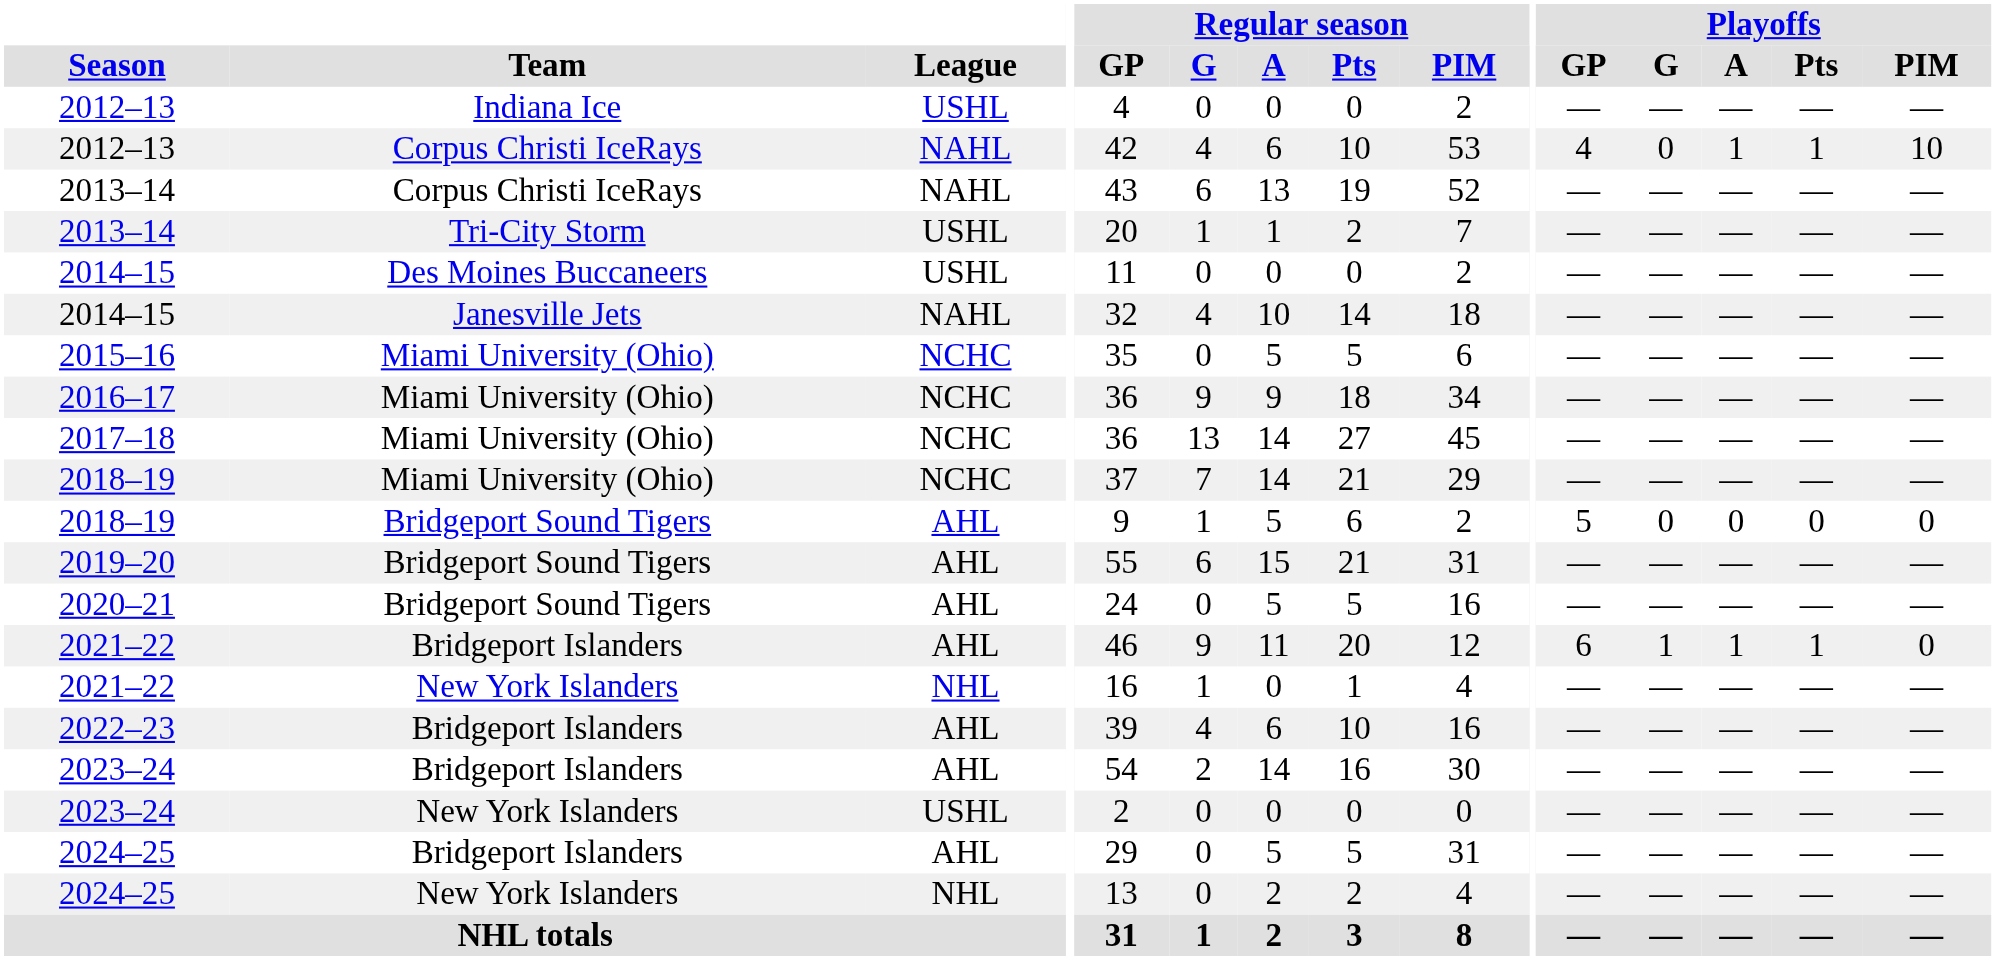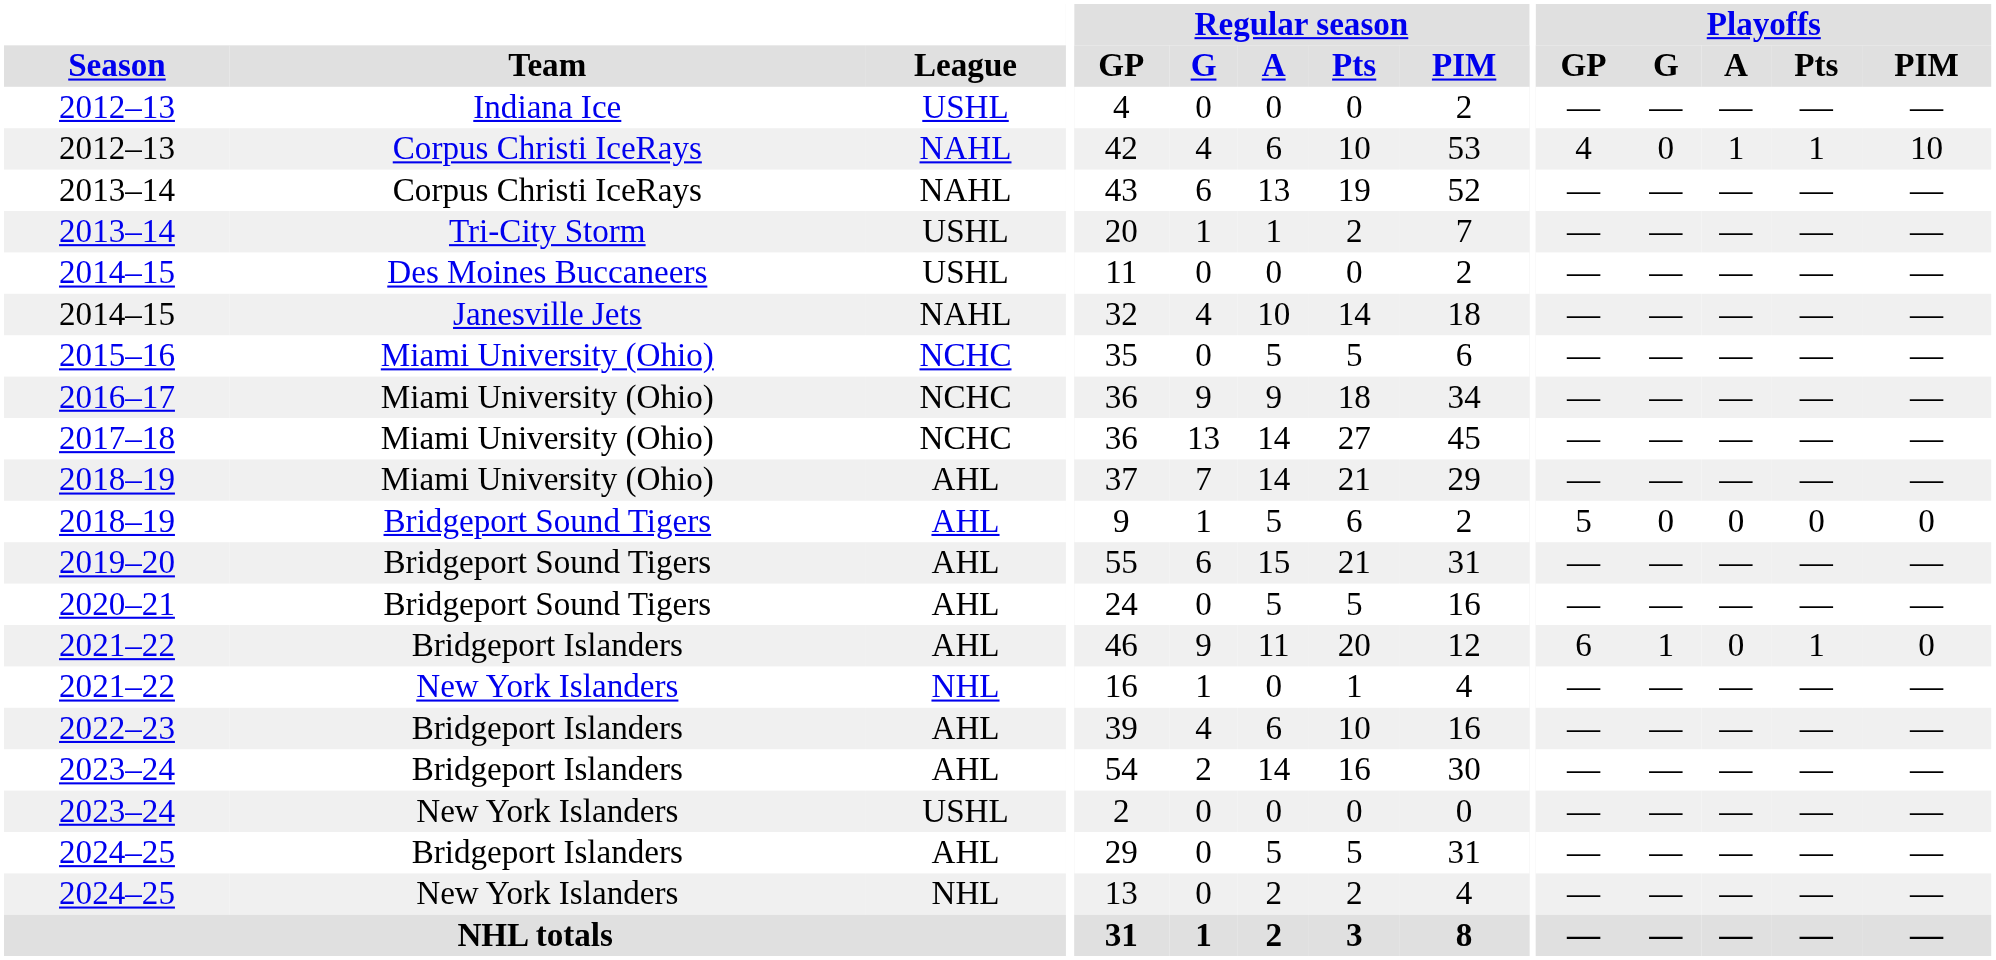 <table border="0" cellpadding="1" cellspacing="0" style="text-align:center; width:60em">
 <tr bgcolor="#e0e0e0">
 <th colspan="3" bgcolor="#ffffff"></th>
 <th rowspan="99" bgcolor="#ffffff"></th>
 <th colspan="5"><a href='#'>Regular season</a></th>
 <th rowspan="99" bgcolor="#ffffff"></th>
 <th colspan="5"><a href='#'>Playoffs</a></th>
 </tr>
 <tr bgcolor="#e0e0e0">
 <th><a href='#'>Season</a></th>
 <th>Team</th>
 <th>League</th>
 <th>GP</th>
 <th><a href='#'>G</a></th>
 <th><a href='#'>A</a></th>
 <th><a href='#'>Pts</a></th>
 <th><a href='#'>PIM</a></th>
 <th>GP</th>
 <th>G</th>
 <th>A</th>
 <th>Pts</th>
 <th>PIM</th>
 </tr>
 <tr>
 <td><a href='#'>2012–13</a></td>
 <td><a href='#'>Indiana Ice</a></td>
 <td><a href='#'>USHL</a></td>
 <td>4</td>
 <td>0</td>
 <td>0</td>
 <td>0</td>
 <td>2</td>
 <td>—</td>
 <td>—</td>
 <td>—</td>
 <td>—</td>
 <td>—</td>
 </tr>
 <tr bgcolor="#f0f0f0">
 <td>2012–13</td>
 <td><a href='#'>Corpus Christi IceRays</a></td>
 <td><a href='#'>NAHL</a></td>
 <td>42</td>
 <td>4</td>
 <td>6</td>
 <td>10</td>
 <td>53</td>
 <td>4</td>
 <td>0</td>
 <td>1</td>
 <td>1</td>
 <td>10</td>
 </tr>
 <tr>
 <td>2013–14</td>
 <td>Corpus Christi IceRays</td>
 <td>NAHL</td>
 <td>43</td>
 <td>6</td>
 <td>13</td>
 <td>19</td>
 <td>52</td>
 <td>—</td>
 <td>—</td>
 <td>—</td>
 <td>—</td>
 <td>—</td>
 </tr>
 <tr bgcolor="#f0f0f0">
 <td><a href='#'>2013–14</a></td>
 <td><a href='#'>Tri-City Storm</a></td>
 <td>USHL</td>
 <td>20</td>
 <td>1</td>
 <td>1</td>
 <td>2</td>
 <td>7</td>
 <td>—</td>
 <td>—</td>
 <td>—</td>
 <td>—</td>
 <td>—</td>
 </tr>
 <tr>
 <td><a href='#'>2014–15</a></td>
 <td><a href='#'>Des Moines Buccaneers</a></td>
 <td>USHL</td>
 <td>11</td>
 <td>0</td>
 <td>0</td>
 <td>0</td>
 <td>2</td>
 <td>—</td>
 <td>—</td>
 <td>—</td>
 <td>—</td>
 <td>—</td>
 </tr>
 <tr bgcolor="#f0f0f0">
 <td>2014–15</td>
 <td><a href='#'>Janesville Jets</a></td>
 <td>NAHL</td>
 <td>32</td>
 <td>4</td>
 <td>10</td>
 <td>14</td>
 <td>18</td>
 <td>—</td>
 <td>—</td>
 <td>—</td>
 <td>—</td>
 <td>—</td>
 </tr>
 <tr>
 <td><a href='#'>2015–16</a></td>
 <td><a href='#'>Miami University (Ohio)</a></td>
 <td><a href='#'>NCHC</a></td>
 <td>35</td>
 <td>0</td>
 <td>5</td>
 <td>5</td>
 <td>6</td>
 <td>—</td>
 <td>—</td>
 <td>—</td>
 <td>—</td>
 <td>—</td>
 </tr>
 <tr bgcolor="#f0f0f0">
 <td><a href='#'>2016–17</a></td>
 <td>Miami University (Ohio)</td>
 <td>NCHC</td>
 <td>36</td>
 <td>9</td>
 <td>9</td>
 <td>18</td>
 <td>34</td>
 <td>—</td>
 <td>—</td>
 <td>—</td>
 <td>—</td>
 <td>—</td>
 </tr>
 <tr>
 <td><a href='#'>2017–18</a></td>
 <td>Miami University (Ohio)</td>
 <td>NCHC</td>
 <td>36</td>
 <td>13</td>
 <td>14</td>
 <td>27</td>
 <td>45</td>
 <td>—</td>
 <td>—</td>
 <td>—</td>
 <td>—</td>
 <td>—</td>
 </tr>
 <tr bgcolor="#f0f0f0">
 <td><a href='#'>2018–19</a></td>
 <td>Miami University (Ohio)</td>
-<td>NCHC</td>
+<td>AHL</td>
 <td>37</td>
 <td>7</td>
 <td>14</td>
 <td>21</td>
 <td>29</td>
 <td>—</td>
 <td>—</td>
 <td>—</td>
 <td>—</td>
 <td>—</td>
 </tr>
 <tr>
 <td><a href='#'>2018–19</a></td>
 <td><a href='#'>Bridgeport Sound Tigers</a></td>
 <td><a href='#'>AHL</a></td>
 <td>9</td>
 <td>1</td>
 <td>5</td>
 <td>6</td>
 <td>2</td>
 <td>5</td>
 <td>0</td>
 <td>0</td>
 <td>0</td>
 <td>0</td>
 </tr>
 <tr bgcolor="#f0f0f0">
 <td><a href='#'>2019–20</a></td>
 <td>Bridgeport Sound Tigers</td>
 <td>AHL</td>
 <td>55</td>
 <td>6</td>
 <td>15</td>
 <td>21</td>
 <td>31</td>
 <td>—</td>
 <td>—</td>
 <td>—</td>
 <td>—</td>
 <td>—</td>
 </tr>
 <tr>
 <td><a href='#'>2020–21</a></td>
 <td>Bridgeport Sound Tigers</td>
 <td>AHL</td>
 <td>24</td>
 <td>0</td>
 <td>5</td>
 <td>5</td>
 <td>16</td>
 <td>—</td>
 <td>—</td>
 <td>—</td>
 <td>—</td>
 <td>—</td>
 </tr>
 <tr bgcolor="#f0f0f0">
 <td><a href='#'>2021–22</a></td>
 <td>Bridgeport Islanders</td>
 <td>AHL</td>
 <td>46</td>
 <td>9</td>
 <td>11</td>
 <td>20</td>
 <td>12</td>
 <td>6</td>
 <td>1</td>
-<td>1</td>
+<td>0</td>
 <td>1</td>
 <td>0</td>
 </tr>
 <tr>
 <td><a href='#'>2021–22</a></td>
 <td><a href='#'>New York Islanders</a></td>
 <td><a href='#'>NHL</a></td>
 <td>16</td>
 <td>1</td>
 <td>0</td>
 <td>1</td>
 <td>4</td>
 <td>—</td>
 <td>—</td>
 <td>—</td>
 <td>—</td>
 <td>—</td>
 </tr>
 <tr bgcolor="#f0f0f0">
 <td><a href='#'>2022–23</a></td>
 <td>Bridgeport Islanders</td>
 <td>AHL</td>
 <td>39</td>
 <td>4</td>
 <td>6</td>
 <td>10</td>
 <td>16</td>
 <td>—</td>
 <td>—</td>
 <td>—</td>
 <td>—</td>
 <td>—</td>
 </tr>
 <tr>
 <td><a href='#'>2023–24</a></td>
 <td>Bridgeport Islanders</td>
 <td>AHL</td>
 <td>54</td>
 <td>2</td>
 <td>14</td>
 <td>16</td>
 <td>30</td>
 <td>—</td>
 <td>—</td>
 <td>—</td>
 <td>—</td>
 <td>—</td>
 </tr>
 <tr bgcolor="#f0f0f0">
 <td><a href='#'>2023–24</a></td>
 <td>New York Islanders</td>
 <td>USHL</td>
 <td>2</td>
 <td>0</td>
 <td>0</td>
 <td>0</td>
 <td>0</td>
 <td>—</td>
 <td>—</td>
 <td>—</td>
 <td>—</td>
 <td>—</td>
 </tr>
 <tr>
 <td><a href='#'>2024–25</a></td>
 <td>Bridgeport Islanders</td>
 <td>AHL</td>
 <td>29</td>
 <td>0</td>
 <td>5</td>
 <td>5</td>
 <td>31</td>
 <td>—</td>
 <td>—</td>
 <td>—</td>
 <td>—</td>
 <td>—</td>
 </tr>
 <tr bgcolor="#f0f0f0">
 <td><a href='#'>2024–25</a></td>
 <td>New York Islanders</td>
 <td>NHL</td>
 <td>13</td>
 <td>0</td>
 <td>2</td>
 <td>2</td>
 <td>4</td>
 <td>—</td>
 <td>—</td>
 <td>—</td>
 <td>—</td>
 <td>—</td>
 </tr>
 <tr bgcolor="#e0e0e0">
 <th colspan="3">NHL totals</th>
 <th>31</th>
 <th>1</th>
 <th>2</th>
 <th>3</th>
 <th>8</th>
 <th>—</th>
 <th>—</th>
 <th>—</th>
 <th>—</th>
 <th>—</th>
 </tr>
 </table>
